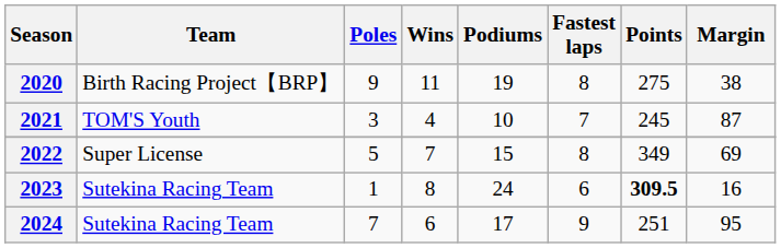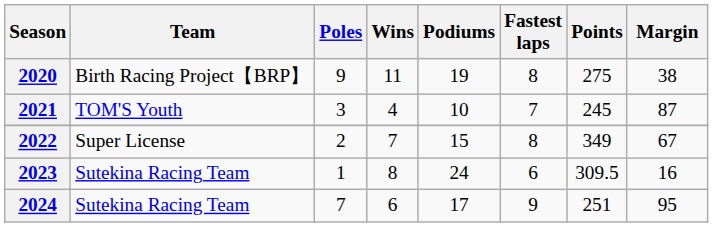 <table class="wikitable" style="font-size:85%; text-align:center;">
 <tr>
 <th scope=col>Season</th>
 <th scope=col>Team</th>
 <th scope=col><a href='#'>Poles</a></th>
 <th scope=col>Wins</th>
 <th scope=col>Podiums</th>
 <th scope=col width="40">Fastest laps</th>
 <th scope=col>Points</th>
 <th scope=col width="50">Margin</th>
 </tr>
 <tr>
 <th><a href='#'>2020</a></th>
 <td align=left> Birth Racing Project【BRP】</td>
 <td>9</td>
 <td>11</td>
 <td>19</td>
 <td>8</td>
 <td>275</td>
 <td>38</td>
 </tr>
 <tr>
 <th><a href='#'>2021</a></th>
 <td align=left> <a href='#'>TOM'S Youth</a></td>
 <td>3</td>
 <td>4</td>
 <td>10</td>
 <td>7</td>
 <td>245</td>
 <td>87</td>
 </tr>
 <tr>
 </tr>
 <tr>
 <th><a href='#'>2022</a></th>
 <td align=left> Super License</td>
-<td>5</td>
+<td>2</td>
 <td>7</td>
 <td>15</td>
 <td>8</td>
 <td>349</td>
-<td>69</td>
+<td>67</td>
 </tr>
 <tr>
 <th><a href='#'>2023</a></th>
 <td align=left> <a href='#'>Sutekina Racing Team</a></td>
 <td>1</td>
 <td>8</td>
 <td>24</td>
 <td>6</td>
-<td><strong>309.5</strong></td>
+<td>309.5</td>
 <td>16</td>
 </tr>
 <tr>
 <th><a href='#'>2024</a></th>
 <td align=left> <a href='#'>Sutekina Racing Team</a></td>
 <td>7</td>
 <td>6</td>
 <td>17</td>
 <td>9</td>
 <td>251</td>
 <td>95</td>
 </tr>
 </table>
